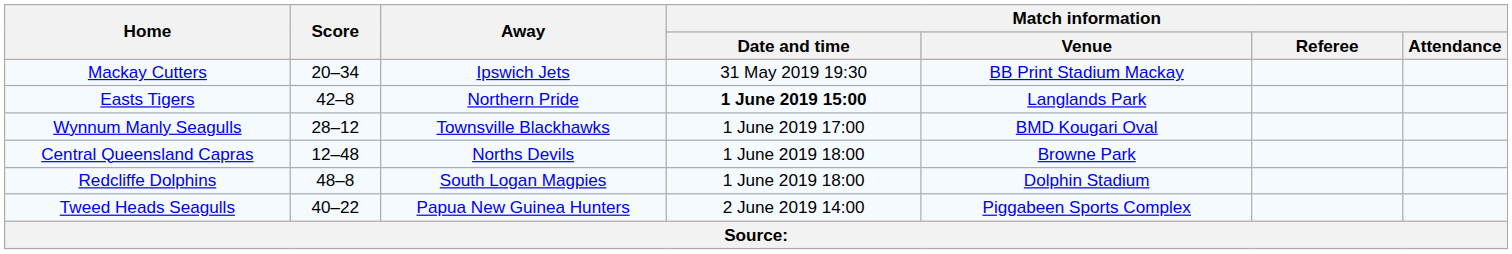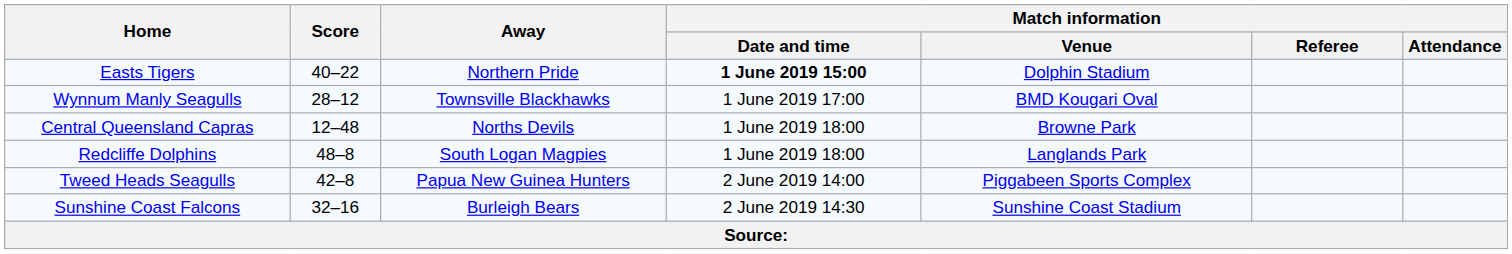 <table class="wikitable" width="100%" style="border-collapse:collapse; font-size:90%; text-align:center;">
 <tr>
 <th rowspan="2" width="19%">Home</th>
 <th rowspan="2" width="6%">Score</th>
 <th rowspan="2" width="19%">Away</th>
 <th colspan="4">Match information</th>
 </tr>
 <tr bgcolor="#CCCCCC">
 <th width="17%">Date and time</th>
 <th width="22%">Venue</th>
 <th width="10%">Referee</th>
 <th width="7%">Attendance</th>
 </tr>
 <tr bgcolor="#F5FAFF">
-<td> <a href='#'>Mackay Cutters</a></td>
-<td>20–34</td>
-<td> <a href='#'>Ipswich Jets</a></td>
-<td>31 May 2019 19:30</td>
-<td><a href='#'>BB Print Stadium Mackay</a></td>
-<td></td>
-<td></td>
-</tr>
-<tr bgcolor="#F5FAFF">
 <td> <a href='#'>Easts Tigers</a></td>
-<td>42–8</td>
+<td>40–22</td>
 <td> <a href='#'>Northern Pride</a></td>
 <td><strong>1 June 2019 15:00</strong></td>
-<td><a href='#'>Langlands Park</a></td>
+<td><a href='#'>Dolphin Stadium</a></td>
 <td></td>
 <td></td>
 </tr>
 <tr bgcolor="#F5FAFF">
 <td> <a href='#'>Wynnum Manly Seagulls</a></td>
 <td>28–12</td>
 <td> <a href='#'>Townsville Blackhawks</a></td>
 <td>1 June 2019 17:00</td>
 <td><a href='#'>BMD Kougari Oval</a></td>
 <td></td>
 <td></td>
 </tr>
 <tr bgcolor="#F5FAFF">
 <td> <a href='#'>Central Queensland Capras</a></td>
 <td>12–48</td>
 <td> <a href='#'>Norths Devils</a></td>
 <td>1 June 2019 18:00</td>
 <td><a href='#'>Browne Park</a></td>
 <td></td>
 <td></td>
 </tr>
 <tr bgcolor="#F5FAFF">
 <td> <a href='#'>Redcliffe Dolphins</a></td>
 <td>48–8</td>
 <td> <a href='#'>South Logan Magpies</a></td>
 <td>1 June 2019 18:00</td>
-<td><a href='#'>Dolphin Stadium</a></td>
+<td><a href='#'>Langlands Park</a></td>
 <td></td>
 <td></td>
 </tr>
 <tr bgcolor="#F5FAFF">
 <td> <a href='#'>Tweed Heads Seagulls</a></td>
-<td>40–22</td>
+<td>42–8</td>
 <td> <a href='#'>Papua New Guinea Hunters</a></td>
 <td>2 June 2019 14:00</td>
 <td><a href='#'>Piggabeen Sports Complex</a></td>
+<td></td>
+<td></td>
+</tr>
+<tr bgcolor="#F5FAFF">
+<td> <a href='#'>Sunshine Coast Falcons</a></td>
+<td>32–16</td>
+<td> <a href='#'>Burleigh Bears</a></td>
+<td>2 June 2019 14:30</td>
+<td><a href='#'>Sunshine Coast Stadium</a></td>
 <td></td>
 <td></td>
 </tr>
 <tr bgcolor="#C1D8FF">
 <th colspan="7">Source:</th>
 </tr>
 </table>
